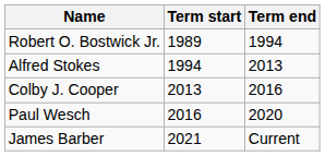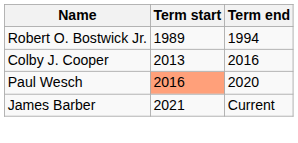 <table class="wikitable">
 <tr>
 <th>Name</th>
 <th>Term start</th>
 <th>Term end</th>
 </tr>
 <tr>
 <td>Robert O. Bostwick Jr.</td>
 <td>1989</td>
 <td>1994</td>
 </tr>
 <tr>
-<td>Alfred Stokes</td>
-<td>1994</td>
-<td>2013</td>
-</tr>
-<tr>
 <td>Colby J. Cooper</td>
 <td>2013</td>
 <td>2016</td>
 </tr>
 <tr>
 <td>Paul Wesch</td>
-<td>2016</td>
+<td style="background: lightsalmon;">2016</td>
 <td>2020</td>
 </tr>
 <tr>
 <td>James Barber</td>
 <td>2021</td>
 <td>Current</td>
 </tr>
 </table>
